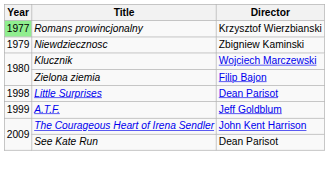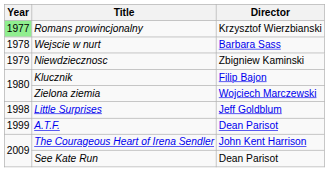 <table class="wikitable">
 <tr>
 <th>Year</th>
 <th>Title</th>
 <th>Director</th>
 </tr>
 <tr>
 <td style="background: lightgreen;">1977</td>
 <td><em>Romans prowincjonalny</em></td>
 <td>Krzysztof Wierzbianski</td>
 </tr>
 <tr>
+<td>1978</td>
+<td><em>Wejscie w nurt</em></td>
+<td><a href='#'>Barbara Sass</a></td>
+</tr>
+<tr>
 <td>1979</td>
 <td><em>Niewdziecznosc</em></td>
 <td>Zbigniew Kaminski</td>
 </tr>
 <tr>
 <td rowspan=2>1980</td>
 <td><em>Klucznik</em></td>
-<td><a href='#'>Wojciech Marczewski</a></td>
+<td><a href='#'>Filip Bajon</a></td>
 </tr>
 <tr>
 <td><em>Zielona ziemia</em></td>
-<td><a href='#'>Filip Bajon</a></td>
+<td><a href='#'>Wojciech Marczewski</a></td>
 </tr>
 <tr>
 <td>1998</td>
 <td><em><a href='#'>Little Surprises</a></em></td>
-<td><a href='#'>Dean Parisot</a></td>
+<td><a href='#'>Jeff Goldblum</a></td>
 </tr>
 <tr>
 <td>1999</td>
 <td><em><a href='#'>A.T.F.</a></em></td>
-<td><a href='#'>Jeff Goldblum</a></td>
+<td><a href='#'>Dean Parisot</a></td>
 </tr>
 <tr>
 <td rowspan=2>2009</td>
 <td><em><a href='#'>The Courageous Heart of Irena Sendler</a></em></td>
 <td><a href='#'>John Kent Harrison</a></td>
 </tr>
 <tr>
 <td><em>See Kate Run</em></td>
 <td>Dean Parisot</td>
 </tr>
 </table>
